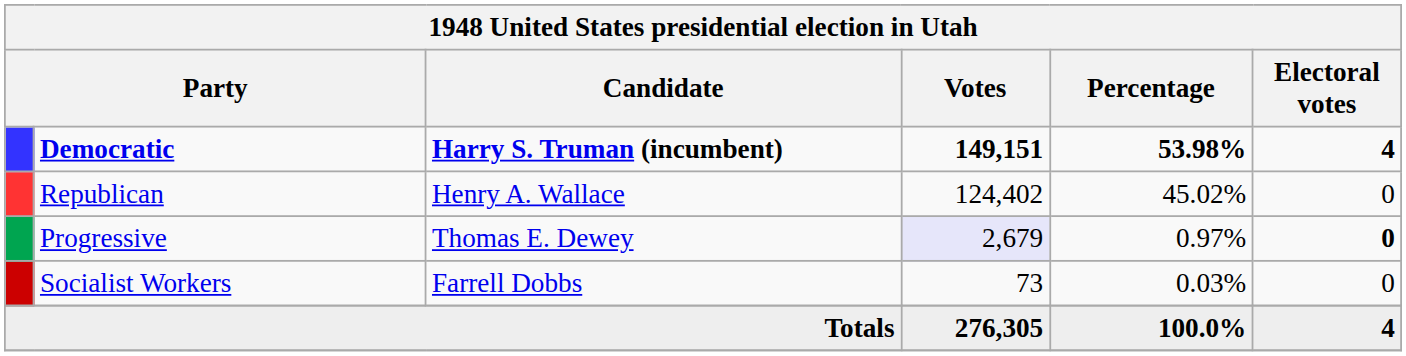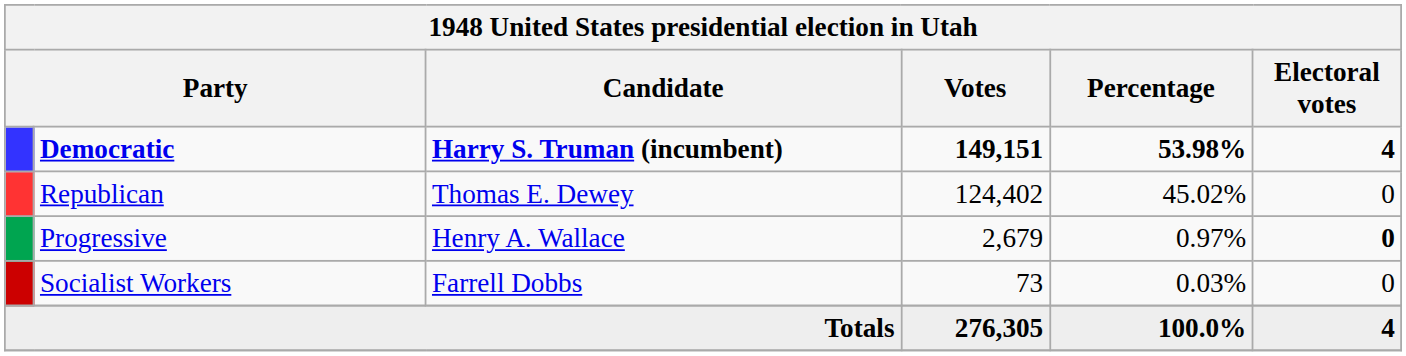 <table class="wikitable" style="font-size: 95%;">
 <tr>
 <th colspan="6">1948 United States presidential election in Utah</th>
 </tr>
 <tr>
 <th colspan="2" style="width: 15em">Party</th>
 <th style="width: 17em">Candidate</th>
 <th style="width: 5em">Votes</th>
 <th style="width: 7em">Percentage</th>
 <th style="width: 5em">Electoral votes</th>
 </tr>
 <tr>
 <th style="background-color:#3333FF; width: 3px"></th>
 <td style="width: 130px"><strong><a href='#'>Democratic</a></strong></td>
 <td><strong><a href='#'>Harry S. Truman</a> (incumbent)</strong></td>
 <td align="right"><strong>149,151</strong></td>
 <td align="right"><strong>53.98%</strong></td>
 <td align="right"><strong>4</strong></td>
 </tr>
 <tr>
 <th style="background-color:#FF3333; width: 3px"></th>
 <td style="width: 130px"><a href='#'>Republican</a></td>
-<td><a href='#'>Henry A. Wallace</a></td>
+<td><a href='#'>Thomas E. Dewey</a></td>
 <td align="right">124,402</td>
 <td align="right">45.02%</td>
 <td align="right">0</td>
 </tr>
 <tr>
 <th style="background-color:#00A550; width: 3px"></th>
 <td style="width: 130px"><a href='#'>Progressive</a></td>
-<td><a href='#'>Thomas E. Dewey</a></td>
-<td align="right" style="background: lavender;">2,679</td>
+<td><a href='#'>Henry A. Wallace</a></td>
+<td align="right">2,679</td>
 <td align="right">0.97%</td>
 <td align="right"><strong>0</strong></td>
 </tr>
 <tr>
 <th style="background-color:#c00; width: 3px"></th>
 <td style="width: 130px"><a href='#'>Socialist Workers</a></td>
 <td><a href='#'>Farrell Dobbs</a></td>
 <td align="right">73</td>
 <td align="right">0.03%</td>
 <td align="right">0</td>
 </tr>
 <tr>
 </tr>
 <tr bgcolor="#EEEEEE">
 <td colspan="3" align="right"><strong>Totals</strong></td>
 <td align="right"><strong>276,305</strong></td>
 <td align="right"><strong>100.0%</strong></td>
 <td align="right"><strong>4</strong></td>
 </tr>
 <tr>
 </tr>
 </table>
